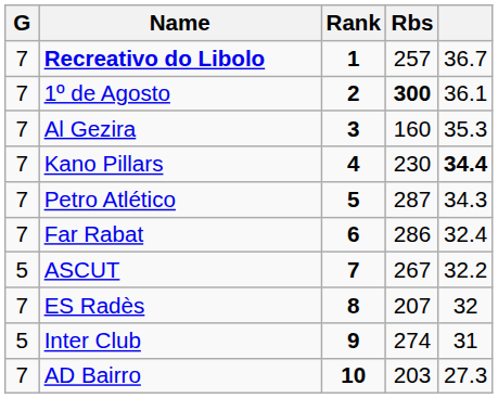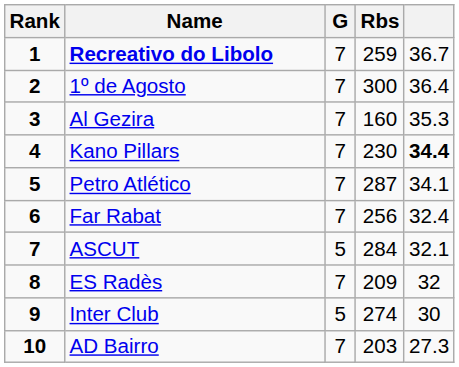 <table class="wikitable" style="text-align:center; font-size:90%;">
 <tr>
+<th width=10px>Rank</th>
+<th width=175px>Name</th>
 <th width=15px>G</th>
-<th width=175px>Name</th>
-<th width=10px>Rank</th>
 <th width=10px>Rbs</th>
 <th width=10px></th>
 </tr>
 <tr>
+<td><strong>1</strong></td>
+<td align=left> <strong><a href='#'>Recreativo do Libolo</a></strong></td>
 <td>7</td>
-<td align=left> <strong><a href='#'>Recreativo do Libolo</a></strong></td>
-<td><strong>1</strong></td>
-<td>257</td>
+<td>259</td>
 <td>36.7</td>
 </tr>
 <tr>
+<td><strong>2</strong></td>
+<td align=left> <a href='#'>1º de Agosto</a></td>
 <td>7</td>
-<td align=left> <a href='#'>1º de Agosto</a></td>
-<td><strong>2</strong></td>
-<td><strong>300</strong></td>
-<td>36.1</td>
+<td>300</td>
+<td>36.4</td>
 </tr>
 <tr>
+<td><strong>3</strong></td>
+<td align=left> <a href='#'>Al Gezira</a></td>
 <td>7</td>
-<td align=left> <a href='#'>Al Gezira</a></td>
-<td><strong>3</strong></td>
 <td>160</td>
 <td>35.3</td>
 </tr>
 <tr>
+<td><strong>4</strong></td>
+<td align=left> <a href='#'>Kano Pillars</a></td>
 <td>7</td>
-<td align=left> <a href='#'>Kano Pillars</a></td>
-<td><strong>4</strong></td>
 <td>230</td>
 <td><strong>34.4</strong></td>
 </tr>
 <tr>
+<td><strong>5</strong></td>
+<td align=left> <a href='#'>Petro Atlético</a></td>
 <td>7</td>
-<td align=left> <a href='#'>Petro Atlético</a></td>
-<td><strong>5</strong></td>
 <td>287</td>
-<td>34.3</td>
+<td>34.1</td>
 </tr>
 <tr>
+<td><strong>6</strong></td>
+<td align=left> <a href='#'>Far Rabat</a></td>
 <td>7</td>
-<td align=left> <a href='#'>Far Rabat</a></td>
-<td><strong>6</strong></td>
-<td>286</td>
+<td>256</td>
 <td>32.4</td>
 </tr>
 <tr>
+<td><strong>7</strong></td>
+<td align=left> <a href='#'>ASCUT</a></td>
 <td>5</td>
-<td align=left> <a href='#'>ASCUT</a></td>
-<td><strong>7</strong></td>
-<td>267</td>
-<td>32.2</td>
+<td>284</td>
+<td>32.1</td>
 </tr>
 <tr>
+<td><strong>8</strong></td>
+<td align=left> <a href='#'>ES Radès</a></td>
 <td>7</td>
-<td align=left> <a href='#'>ES Radès</a></td>
-<td><strong>8</strong></td>
-<td>207</td>
+<td>209</td>
 <td>32</td>
 </tr>
 <tr>
+<td><strong>9</strong></td>
+<td align=left> <a href='#'>Inter Club</a></td>
 <td>5</td>
-<td align=left> <a href='#'>Inter Club</a></td>
-<td><strong>9</strong></td>
 <td>274</td>
-<td>31</td>
+<td>30</td>
 </tr>
 <tr>
+<td><strong>10</strong></td>
+<td align=left> <a href='#'>AD Bairro</a></td>
 <td>7</td>
-<td align=left> <a href='#'>AD Bairro</a></td>
-<td><strong>10</strong></td>
 <td>203</td>
 <td>27.3</td>
 </tr>
 </table>
